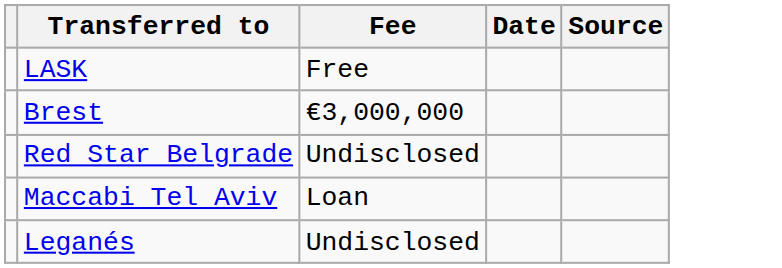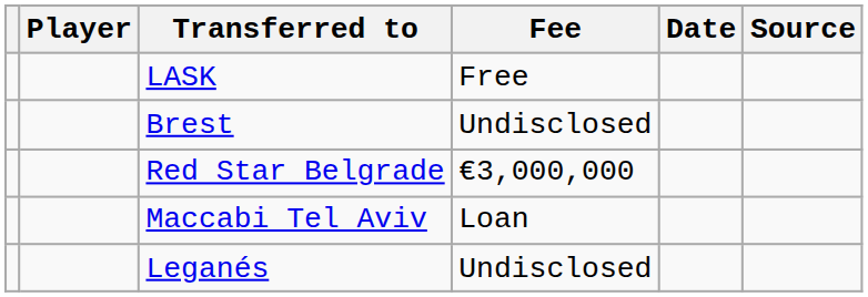 <table class="wikitable plainrowheaders sortable">
 <tr>
 <th></th>
+<th scope="col">Player</th>
 <th>Transferred to</th>
 <th style="width: 65px;">Fee</th>
 <th scope="col">Date</th>
 <th scope="col">Source</th>
 </tr>
 <tr>
 <td align="center"></td>
+<td></td>
 <td> <a href='#'>LASK</a></td>
 <td>Free</td>
 <td></td>
 <td></td>
 </tr>
 <tr>
 <td align="center"></td>
+<td></td>
 <td> <a href='#'>Brest</a></td>
+<td>Undisclosed</td>
+<td></td>
+<td></td>
+</tr>
+<tr>
+<td align="center"></td>
+<td></td>
+<td> <a href='#'>Red Star Belgrade</a></td>
 <td>€3,000,000</td>
 <td></td>
 <td></td>
 </tr>
 <tr>
 <td align="center"></td>
-<td> <a href='#'>Red Star Belgrade</a></td>
-<td>Undisclosed</td>
 <td></td>
-<td></td>
-</tr>
-<tr>
-<td align="center"></td>
 <td> <a href='#'>Maccabi Tel Aviv</a></td>
 <td>Loan</td>
 <td></td>
 <td></td>
 </tr>
 <tr>
 <td align="center"></td>
+<td></td>
 <td> <a href='#'>Leganés</a></td>
 <td>Undisclosed</td>
 <td></td>
 <td></td>
 </tr>
 </table>
